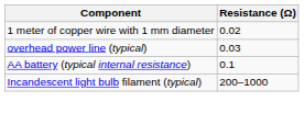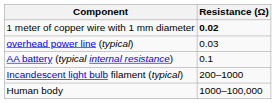 <table class="wikitable">
 <tr>
 <th scope="col">Component</th>
 <th scope="col">Resistance (Ω)</th>
 </tr>
 <tr>
 <td>1 meter of copper wire with 1 mm diameter</td>
-<td>0.02</td>
+<td><strong>0.02</strong></td>
 </tr>
 <tr>
 <td> <a href='#'>overhead power line</a> (<em>typical</em>)</td>
 <td>0.03</td>
 </tr>
 <tr>
 <td><a href='#'>AA battery</a> (<em>typical <a href='#'>internal resistance</a></em>)</td>
 <td>0.1</td>
 </tr>
 <tr>
 <td><a href='#'>Incandescent light bulb</a> filament (<em>typical</em>)</td>
 <td>200–1000</td>
 </tr>
+<tr>
+<td>Human body</td>
+<td>1000–100,000</td>
+</tr>
 </table>
